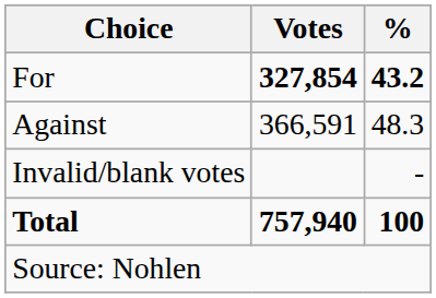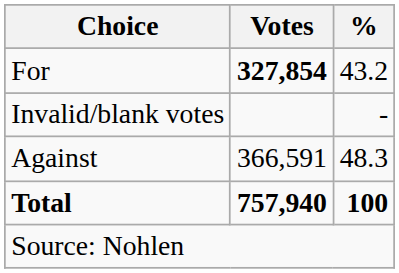 <table class=wikitable style=text-align:right>
 <tr>
 <th>Choice</th>
 <th>Votes</th>
 <th>%</th>
 </tr>
 <tr>
 <td align=left>For</td>
 <td><strong>327,854</strong></td>
-<td><strong>43.2</strong></td>
+<td>43.2</td>
+</tr>
+<tr>
+<td align=left>Invalid/blank votes</td>
+<td></td>
+<td>-</td>
 </tr>
 <tr>
 <td align=left>Against</td>
 <td>366,591</td>
 <td>48.3</td>
-</tr>
-<tr>
-<td align=left>Invalid/blank votes</td>
-<td></td>
-<td>-</td>
 </tr>
 <tr>
 <td align=left><strong>Total</strong></td>
 <td><strong>757,940</strong></td>
 <td><strong>100</strong></td>
 </tr>
 <tr>
 <td align=left colspan=3>Source: Nohlen</td>
 </tr>
 </table>
